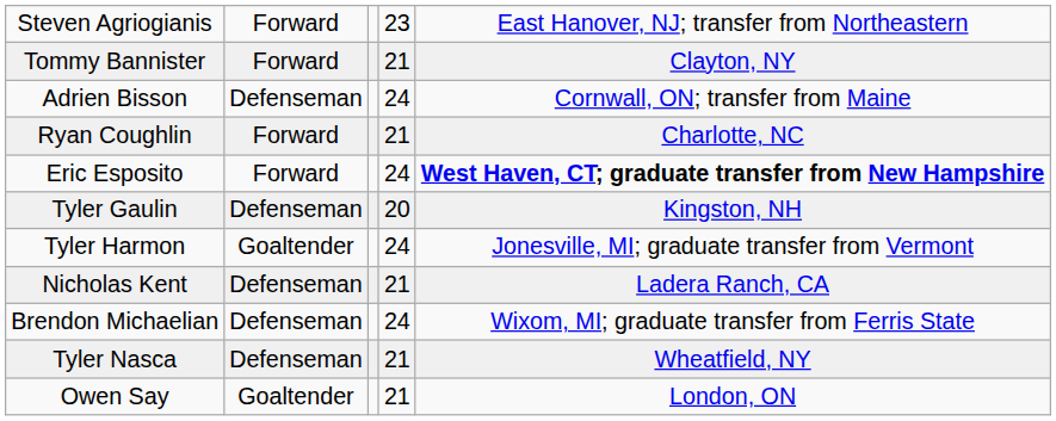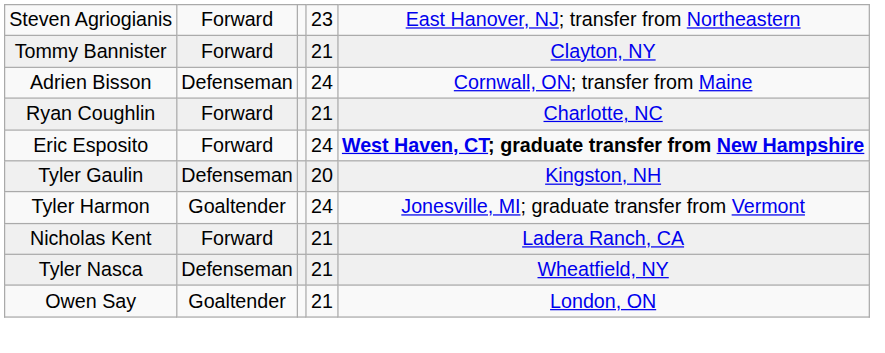 <table class="wikitable">
 <tr align="center" bgcolor="">
 <td>Steven Agriogianis</td>
 <td>Forward</td>
 <td></td>
 <td>23</td>
 <td><a href='#'>East Hanover, NJ</a>; transfer from <a href='#'>Northeastern</a></td>
 </tr>
 <tr align="center" bgcolor="f0f0f0">
 <td>Tommy Bannister</td>
 <td>Forward</td>
 <td></td>
 <td>21</td>
 <td><a href='#'>Clayton, NY</a></td>
 </tr>
 <tr align="center" bgcolor="">
 <td>Adrien Bisson</td>
 <td>Defenseman</td>
 <td></td>
 <td>24</td>
 <td><a href='#'>Cornwall, ON</a>; transfer from <a href='#'>Maine</a></td>
 </tr>
 <tr align="center" bgcolor="f0f0f0">
 <td>Ryan Coughlin</td>
 <td>Forward</td>
 <td></td>
 <td>21</td>
 <td><a href='#'>Charlotte, NC</a></td>
 </tr>
 <tr align="center" bgcolor="">
 <td>Eric Esposito</td>
 <td>Forward</td>
 <td></td>
 <td>24</td>
 <td><strong><a href='#'>West Haven, CT</a>; graduate transfer from <a href='#'>New Hampshire</a></strong></td>
 </tr>
 <tr align="center" bgcolor="f0f0f0">
 <td>Tyler Gaulin</td>
 <td>Defenseman</td>
 <td></td>
 <td>20</td>
 <td><a href='#'>Kingston, NH</a></td>
 </tr>
 <tr align="center" bgcolor="">
 <td>Tyler Harmon</td>
 <td>Goaltender</td>
 <td></td>
 <td>24</td>
 <td><a href='#'>Jonesville, MI</a>; graduate transfer from <a href='#'>Vermont</a></td>
 </tr>
 <tr align="center" bgcolor="f0f0f0">
 <td>Nicholas Kent</td>
-<td>Defenseman</td>
+<td>Forward</td>
 <td></td>
 <td>21</td>
 <td><a href='#'>Ladera Ranch, CA</a></td>
-</tr>
-<tr align="center" bgcolor="">
-<td>Brendon Michaelian</td>
-<td>Defenseman</td>
-<td></td>
-<td>24</td>
-<td><a href='#'>Wixom, MI</a>; graduate transfer from <a href='#'>Ferris State</a></td>
 </tr>
 <tr align="center" bgcolor="f0f0f0">
 <td>Tyler Nasca</td>
 <td>Defenseman</td>
 <td></td>
 <td>21</td>
 <td><a href='#'>Wheatfield, NY</a></td>
 </tr>
 <tr align="center" bgcolor="">
 <td>Owen Say</td>
 <td>Goaltender</td>
 <td></td>
 <td>21</td>
 <td><a href='#'>London, ON</a></td>
 </tr>
 </table>
